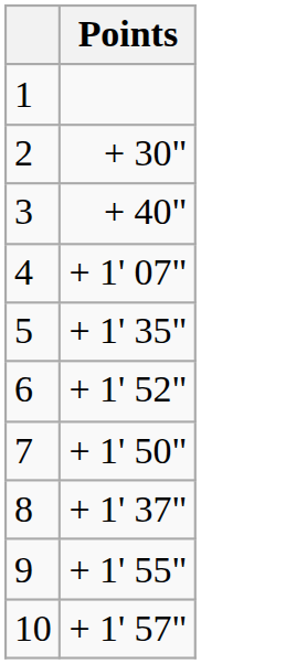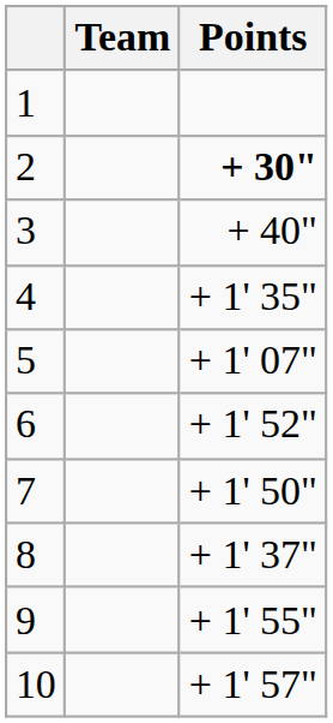 <table class="wikitable">
 <tr>
 <th></th>
+<th>Team</th>
 <th>Points</th>
 </tr>
 <tr>
 <td>1</td>
+<td></td>
 <td align=right></td>
 </tr>
 <tr>
 <td>2</td>
-<td align=right>+ 30"</td>
+<td></td>
+<td align=right><strong>+ 30"</strong></td>
 </tr>
 <tr>
 <td>3</td>
+<td></td>
 <td align=right>+ 40"</td>
 </tr>
 <tr>
 <td>4</td>
+<td></td>
+<td align=right>+ 1' 35"</td>
+</tr>
+<tr>
+<td>5</td>
+<td></td>
 <td align=right>+ 1' 07"</td>
 </tr>
 <tr>
-<td>5</td>
-<td align=right>+ 1' 35"</td>
-</tr>
-<tr>
 <td>6</td>
+<td></td>
 <td align=right>+ 1' 52"</td>
 </tr>
 <tr>
 <td>7</td>
+<td></td>
 <td align=right>+ 1' 50"</td>
 </tr>
 <tr>
 <td>8</td>
+<td></td>
 <td align=right>+ 1' 37"</td>
 </tr>
 <tr>
 <td>9</td>
+<td></td>
 <td align=right>+ 1' 55"</td>
 </tr>
 <tr>
 <td>10</td>
+<td></td>
 <td align=right>+ 1' 57"</td>
 </tr>
 </table>
